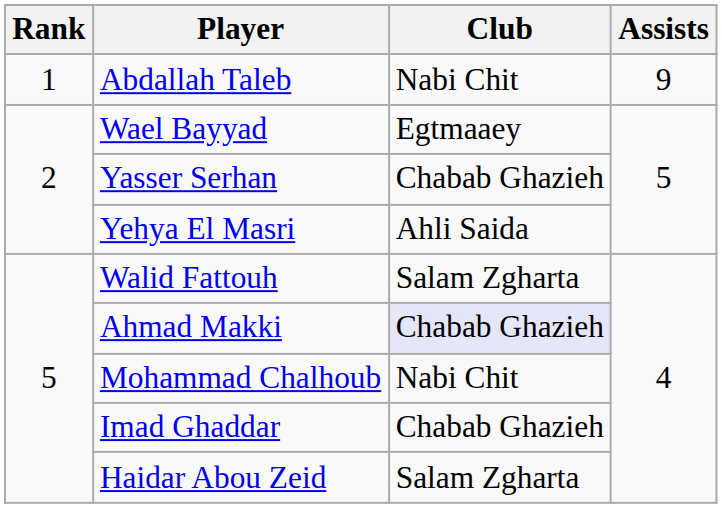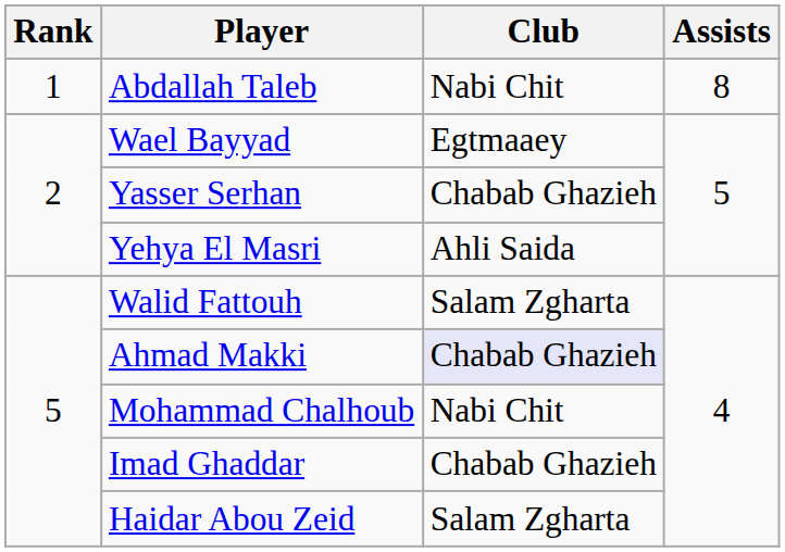 <table class="wikitable" style="text-align:center">
 <tr>
 <th>Rank</th>
 <th>Player</th>
 <th>Club</th>
 <th>Assists</th>
 </tr>
 <tr>
 <td>1</td>
 <td align="left"> <a href='#'>Abdallah Taleb</a></td>
 <td align="left">Nabi Chit</td>
-<td>9</td>
+<td>8</td>
 </tr>
 <tr>
 <td rowspan="3">2</td>
 <td align="left"> <a href='#'>Wael Bayyad</a></td>
 <td align="left">Egtmaaey</td>
 <td rowspan="3">5</td>
 </tr>
 <tr>
 <td align="left"> <a href='#'>Yasser Serhan</a></td>
 <td align="left">Chabab Ghazieh</td>
 </tr>
 <tr>
 <td align="left"> <a href='#'>Yehya El Masri</a></td>
 <td align="left">Ahli Saida</td>
 </tr>
 <tr>
 <td rowspan="5">5</td>
 <td align="left"> <a href='#'>Walid Fattouh</a></td>
 <td align="left">Salam Zgharta</td>
 <td rowspan="5">4</td>
 </tr>
 <tr>
 <td align="left"> <a href='#'>Ahmad Makki</a></td>
 <td align="left" style="background: lavender;">Chabab Ghazieh</td>
 </tr>
 <tr>
 <td align="left"> <a href='#'>Mohammad Chalhoub</a></td>
 <td align="left">Nabi Chit</td>
 </tr>
 <tr>
 <td align="left"> <a href='#'>Imad Ghaddar</a></td>
 <td align="left">Chabab Ghazieh</td>
 </tr>
 <tr>
 <td align="left"> <a href='#'>Haidar Abou Zeid</a></td>
 <td align="left">Salam Zgharta</td>
 </tr>
 </table>
